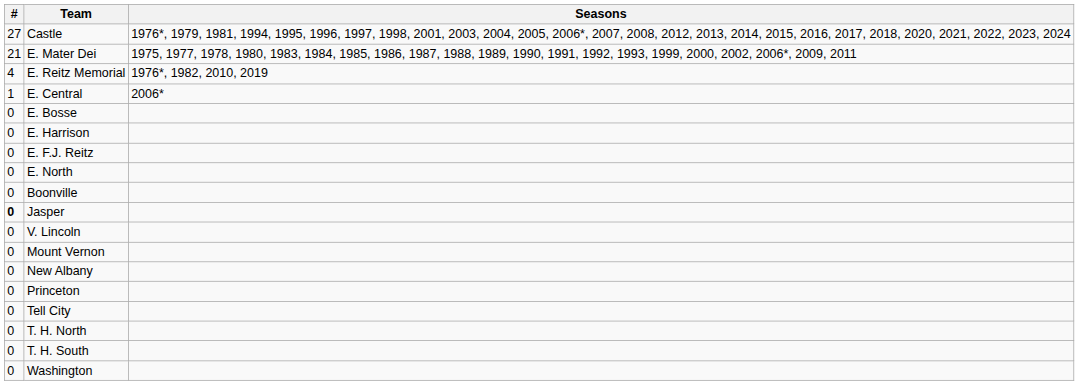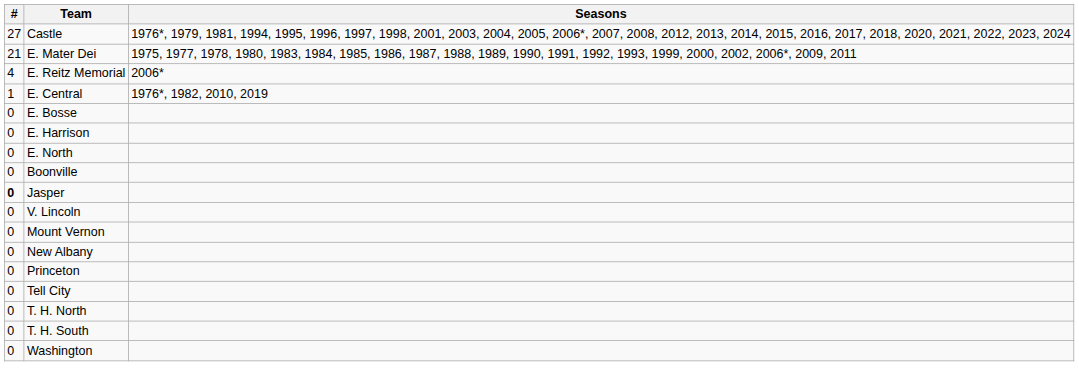 <table class="wikitable" style=>
 <tr>
 <th>#</th>
 <th>Team</th>
 <th>Seasons</th>
 </tr>
 <tr>
 <td>27</td>
 <td>Castle</td>
 <td>1976*, 1979, 1981, 1994, 1995, 1996, 1997, 1998, 2001, 2003, 2004, 2005, 2006*, 2007, 2008, 2012, 2013, 2014, 2015, 2016, 2017, 2018, 2020, 2021, 2022, 2023, 2024</td>
 </tr>
 <tr>
 <td>21</td>
 <td>E. Mater Dei</td>
 <td>1975, 1977, 1978, 1980, 1983, 1984, 1985, 1986, 1987, 1988, 1989, 1990, 1991, 1992, 1993, 1999, 2000, 2002, 2006*, 2009, 2011</td>
 </tr>
 <tr>
 <td>4</td>
 <td>E. Reitz Memorial</td>
-<td>1976*, 1982, 2010, 2019</td>
+<td>2006*</td>
 </tr>
 <tr>
 <td>1</td>
 <td>E. Central</td>
-<td>2006*</td>
+<td>1976*, 1982, 2010, 2019</td>
 </tr>
 <tr>
 <td>0</td>
 <td>E. Bosse</td>
 <td></td>
 </tr>
 <tr>
 <td>0</td>
 <td>E. Harrison</td>
-<td></td>
-</tr>
-<tr>
-<td>0</td>
-<td>E. F.J. Reitz</td>
 <td></td>
 </tr>
 <tr>
 <td>0</td>
 <td>E. North</td>
 <td></td>
 </tr>
 <tr>
 <td>0</td>
 <td>Boonville</td>
 <td></td>
 </tr>
 <tr>
 <td><strong>0</strong></td>
 <td>Jasper</td>
 <td></td>
 </tr>
 <tr>
 <td>0</td>
 <td>V. Lincoln</td>
 <td></td>
 </tr>
 <tr>
 <td>0</td>
 <td>Mount Vernon</td>
 <td></td>
 </tr>
 <tr>
 <td>0</td>
 <td>New Albany</td>
 <td></td>
 </tr>
 <tr>
 <td>0</td>
 <td>Princeton</td>
 <td></td>
 </tr>
 <tr>
 <td>0</td>
 <td>Tell City</td>
 <td></td>
 </tr>
 <tr>
 <td>0</td>
 <td>T. H. North</td>
 <td></td>
 </tr>
 <tr>
 <td>0</td>
 <td>T. H. South</td>
 <td></td>
 </tr>
 <tr>
 <td>0</td>
 <td>Washington</td>
 <td></td>
 </tr>
 </table>
